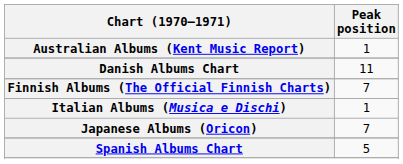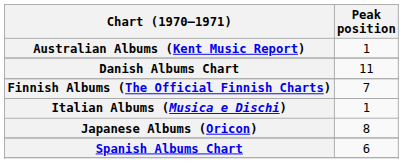 <table class="wikitable sortable plainrowheaders">
 <tr>
 <th scope="col">Chart (1970–1971)</th>
 <th scope="col">Peak<br>position</th>
 </tr>
 <tr>
 <th scope="row">Australian Albums (<a href='#'>Kent Music Report</a>)</th>
 <td align="center">1</td>
 </tr>
 <tr>
 </tr>
 <tr>
 <th scope="row">Danish Albums Chart</th>
 <td align="center">11</td>
 </tr>
 <tr>
 </tr>
 <tr>
 <th scope="row">Finnish Albums (<a href='#'>The Official Finnish Charts</a>)</th>
 <td align="center">7</td>
 </tr>
 <tr>
 </tr>
 <tr>
 <th scope="row">Italian Albums (<em><a href='#'>Musica e Dischi</a></em>)</th>
 <td align="center">1</td>
 </tr>
 <tr>
 <th scope="row">Japanese Albums (<a href='#'>Oricon</a>)</th>
-<td align="center">7</td>
+<td align="center">8</td>
 </tr>
 <tr>
 </tr>
 <tr>
 <th scope="row"><a href='#'>Spanish Albums Chart</a></th>
-<td align="center">5</td>
+<td align="center">6</td>
 </tr>
 <tr>
 </tr>
 <tr>
 </tr>
 </table>
